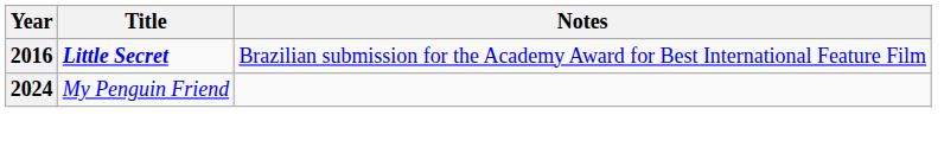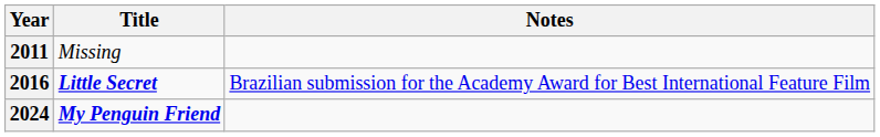 <table class="wikitable">
 <tr>
 <th>Year</th>
 <th>Title</th>
 <th>Notes</th>
+</tr>
+<tr>
+<th>2011</th>
+<td><em>Missing</em></td>
+<td></td>
 </tr>
 <tr>
 <th>2016</th>
 <td><strong><em><a href='#'>Little Secret</a></em></strong></td>
 <td><a href='#'>Brazilian submission for the Academy Award for Best International Feature Film</a></td>
 </tr>
 <tr>
 <th>2024</th>
-<td><em><a href='#'>My Penguin Friend</a></em></td>
+<td><strong><em><a href='#'>My Penguin Friend</a></em></strong></td>
 <td></td>
 </tr>
 </table>
